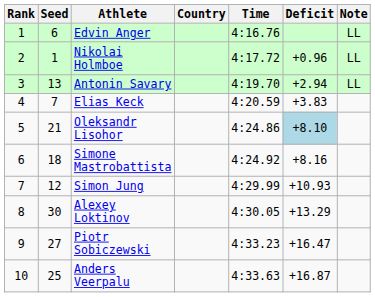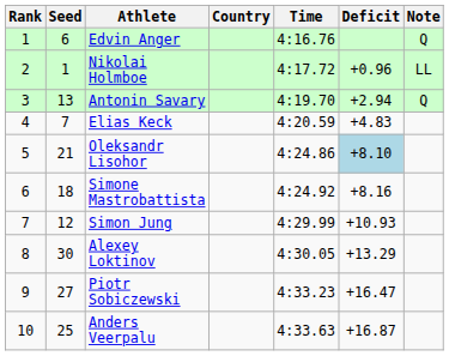 <table class="wikitable sortable" style="text-align:center" width="55%">
 <tr>
 <th>Rank</th>
 <th>Seed</th>
 <th>Athlete</th>
 <th>Country</th>
 <th>Time</th>
 <th>Deficit</th>
 <th>Note</th>
 </tr>
 <tr bgcolor=ccffcc>
 <td>1</td>
 <td>6</td>
 <td align=left><a href='#'>Edvin Anger</a></td>
 <td align=left></td>
 <td>4:16.76</td>
 <td></td>
-<td>LL</td>
+<td>Q</td>
 </tr>
 <tr bgcolor=ccffcc>
 <td>2</td>
 <td>1</td>
 <td align=left><a href='#'>Nikolai Holmboe</a></td>
 <td align=left></td>
 <td>4:17.72</td>
 <td>+0.96</td>
 <td>LL</td>
 </tr>
 <tr bgcolor=ccffcc>
 <td>3</td>
 <td>13</td>
 <td align=left><a href='#'>Antonin Savary</a></td>
 <td align=left></td>
 <td>4:19.70</td>
 <td>+2.94</td>
-<td>LL</td>
+<td>Q</td>
 </tr>
 <tr>
 <td>4</td>
 <td>7</td>
 <td align=left><a href='#'>Elias Keck</a></td>
 <td align=left></td>
 <td>4:20.59</td>
-<td>+3.83</td>
+<td>+4.83</td>
 <td></td>
 </tr>
 <tr>
 <td>5</td>
 <td>21</td>
 <td align=left><a href='#'>Oleksandr Lisohor</a></td>
 <td align=left></td>
 <td>4:24.86</td>
 <td style="background: lightblue;">+8.10</td>
 <td></td>
 </tr>
 <tr>
 <td>6</td>
 <td>18</td>
 <td align=left><a href='#'>Simone Mastrobattista</a></td>
 <td align=left></td>
 <td>4:24.92</td>
 <td>+8.16</td>
 <td></td>
 </tr>
 <tr>
 <td>7</td>
 <td>12</td>
 <td align=left><a href='#'>Simon Jung</a></td>
 <td align=left></td>
 <td>4:29.99</td>
 <td>+10.93</td>
 <td></td>
 </tr>
 <tr>
 <td>8</td>
 <td>30</td>
 <td align=left><a href='#'>Alexey Loktinov</a></td>
 <td align=left></td>
 <td>4:30.05</td>
 <td>+13.29</td>
 <td></td>
 </tr>
 <tr>
 <td>9</td>
 <td>27</td>
 <td align=left><a href='#'>Piotr Sobiczewski</a></td>
 <td align=left></td>
 <td>4:33.23</td>
 <td>+16.47</td>
 <td></td>
 </tr>
 <tr>
 <td>10</td>
 <td>25</td>
 <td align=left><a href='#'>Anders Veerpalu</a></td>
 <td align=left></td>
 <td>4:33.63</td>
 <td>+16.87</td>
 <td></td>
 </tr>
 </table>
